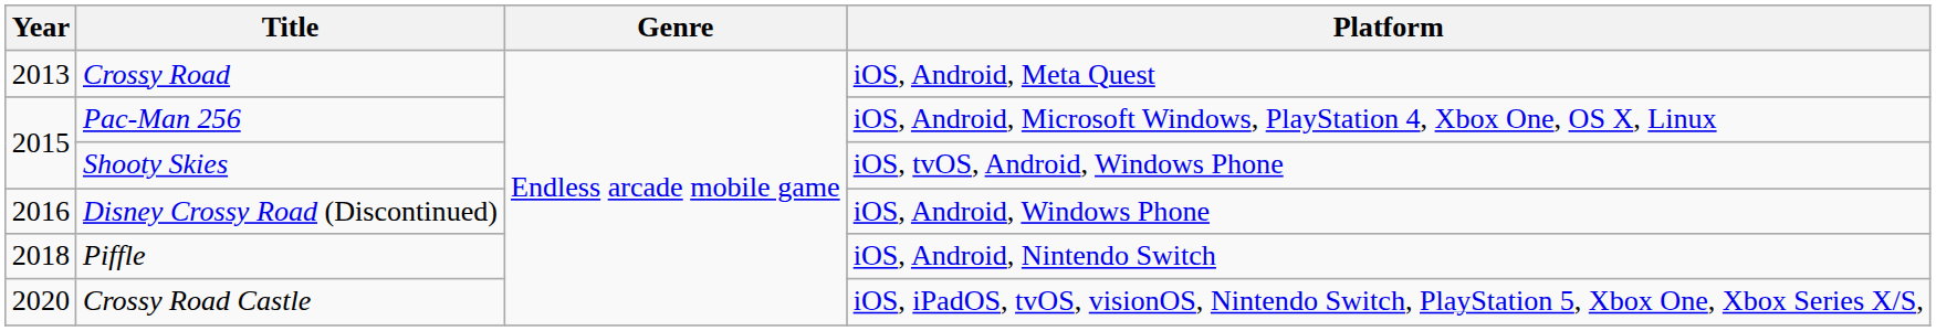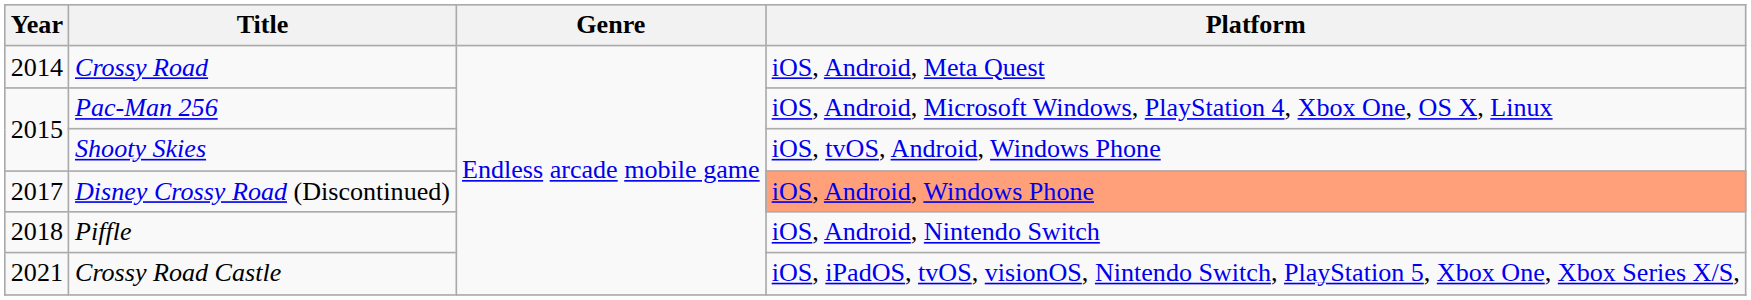 <table class="wikitable">
 <tr>
 <th>Year</th>
 <th>Title</th>
 <th>Genre</th>
 <th>Platform</th>
 </tr>
 <tr>
-<td>2013</td>
+<td>2014</td>
 <td><em><a href='#'>Crossy Road</a></em></td>
 <td rowspan="6"><a href='#'>Endless</a> <a href='#'>arcade</a> <a href='#'>mobile game</a></td>
 <td><a href='#'>iOS</a>, <a href='#'>Android</a>, <a href='#'>Meta Quest</a></td>
 </tr>
 <tr>
 <td rowspan="2">2015</td>
 <td><em><a href='#'>Pac-Man 256</a></em></td>
 <td><a href='#'>iOS</a>, <a href='#'>Android</a>, <a href='#'>Microsoft Windows</a>, <a href='#'>PlayStation 4</a>, <a href='#'>Xbox One</a>, <a href='#'>OS X</a>, <a href='#'>Linux</a></td>
 </tr>
 <tr>
 <td><em><a href='#'>Shooty Skies</a></em></td>
 <td><a href='#'>iOS</a>, <a href='#'>tvOS</a>, <a href='#'>Android</a>, <a href='#'>Windows Phone</a></td>
 </tr>
 <tr>
-<td>2016</td>
+<td>2017</td>
 <td><em><a href='#'>Disney Crossy Road</a></em> (Discontinued)</td>
-<td><a href='#'>iOS</a>, <a href='#'>Android</a>, <a href='#'>Windows Phone</a></td>
+<td style="background: lightsalmon;"><a href='#'>iOS</a>, <a href='#'>Android</a>, <a href='#'>Windows Phone</a></td>
 </tr>
 <tr>
 <td>2018</td>
 <td><em>Piffle</em></td>
 <td><a href='#'>iOS</a>, <a href='#'>Android</a>, <a href='#'>Nintendo Switch</a></td>
 </tr>
 <tr>
-<td>2020</td>
+<td>2021</td>
 <td><em>Crossy Road Castle</em></td>
 <td><a href='#'>iOS</a>, <a href='#'>iPadOS</a>, <a href='#'>tvOS</a>, <a href='#'>visionOS</a>, <a href='#'>Nintendo Switch</a>, <a href='#'>PlayStation 5</a>, <a href='#'>Xbox One</a>, <a href='#'>Xbox Series X/S</a>,</td>
 </tr>
 </table>
